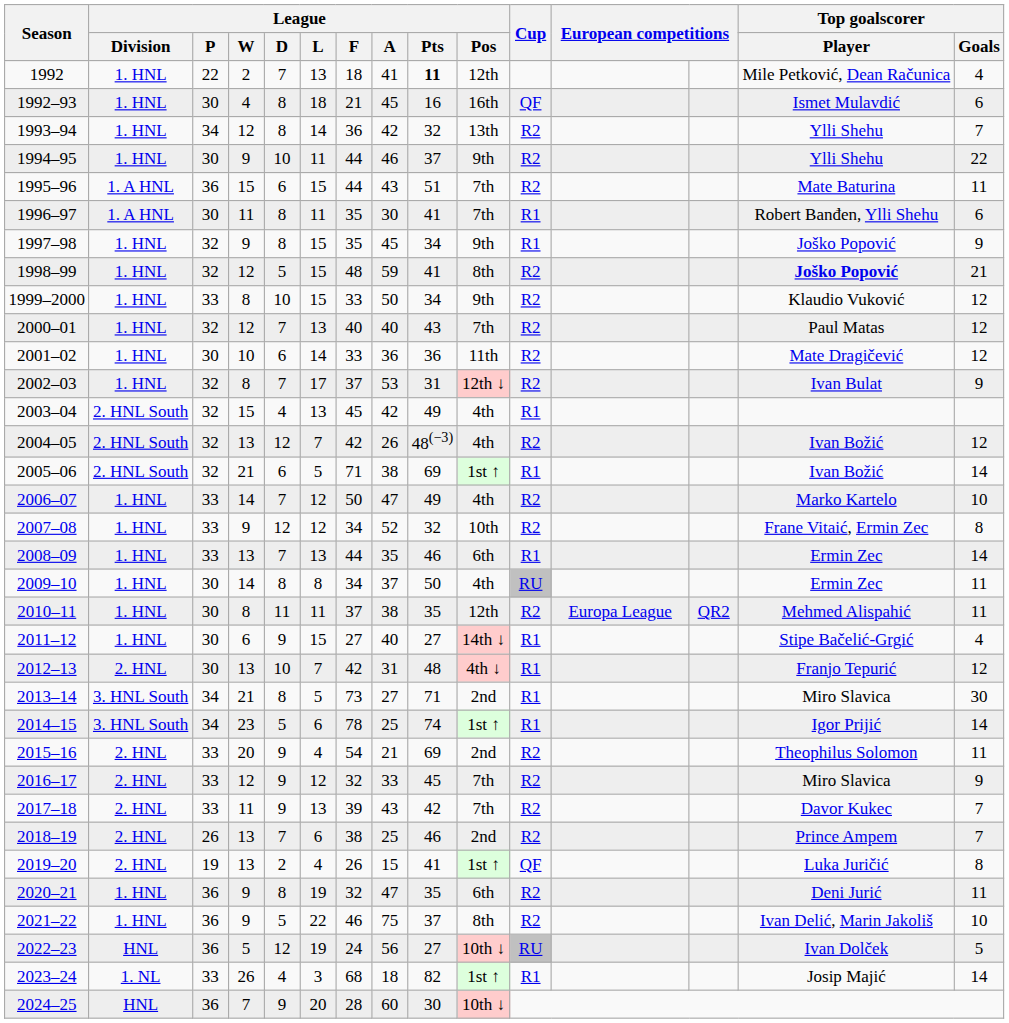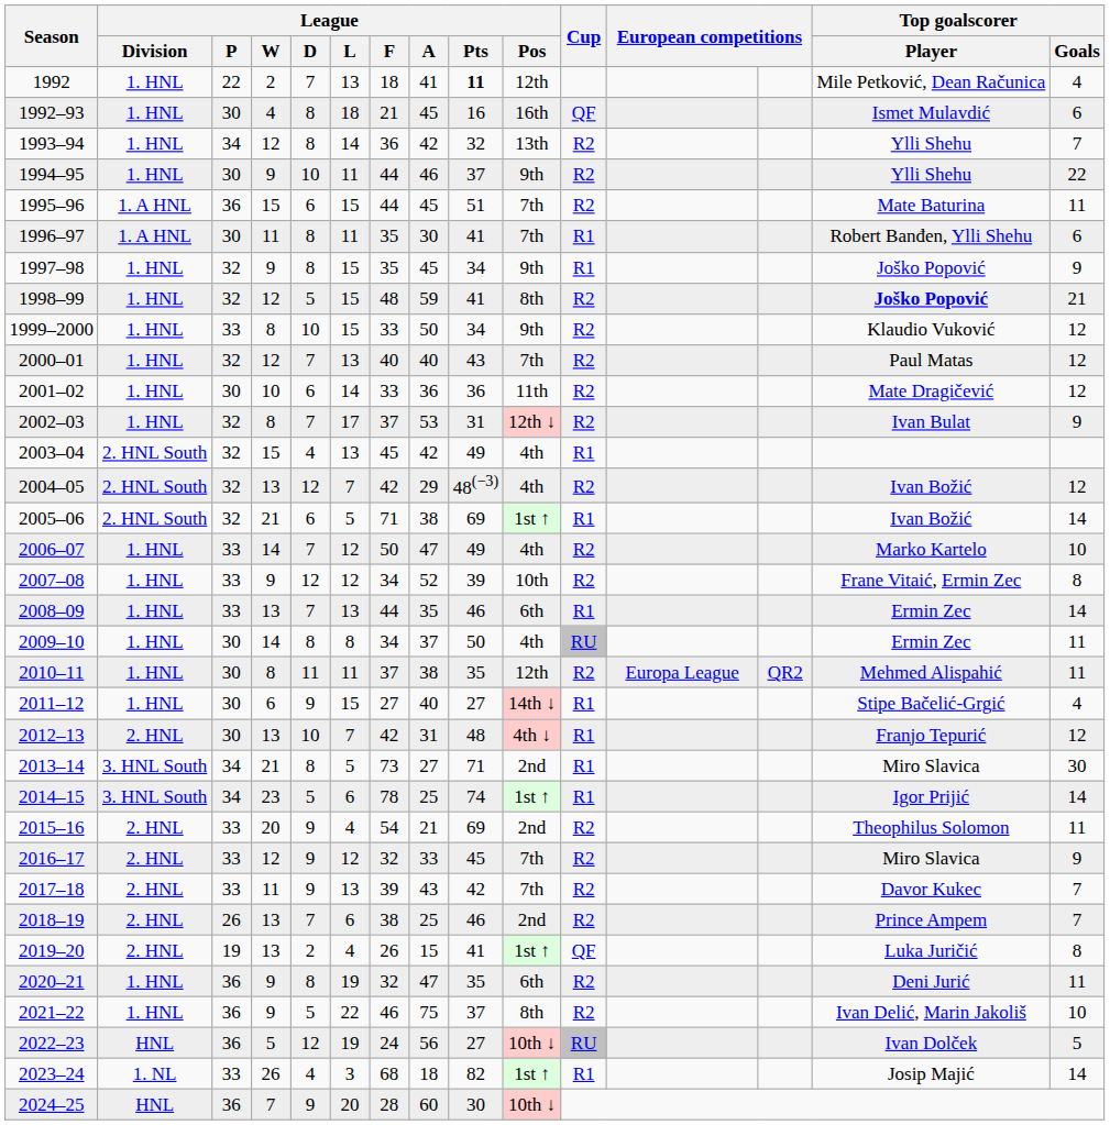 <table class="wikitable" style="font-size:95%; text-align: center;">
 <tr>
 <th rowspan=2>Season</th>
 <th colspan=9>League</th>
 <th rowspan=2 width="30"><a href='#'>Cup</a></th>
 <th rowspan=2 colspan=2 width="160"><a href='#'>European competitions</a></th>
 <th colspan=2 width="200">Top goalscorer</th>
 </tr>
 <tr>
 <th>Division</th>
 <th width="25">P</th>
 <th width="25">W</th>
 <th width="25">D</th>
 <th width="25">L</th>
 <th width="25">F</th>
 <th width="25">A</th>
 <th width="25">Pts</th>
 <th width="40">Pos</th>
 <th>Player</th>
 <th>Goals</th>
 </tr>
 <tr>
 <td>1992</td>
 <td><a href='#'>1. HNL</a></td>
 <td>22</td>
 <td>2</td>
 <td>7</td>
 <td>13</td>
 <td>18</td>
 <td>41</td>
 <td><strong>11</strong></td>
 <td>12th</td>
 <td></td>
 <td></td>
 <td></td>
 <td>Mile Petković, <a href='#'>Dean Računica</a></td>
 <td>4</td>
 </tr>
 <tr bgcolor=#EEEEEE>
 <td>1992–93</td>
 <td><a href='#'>1. HNL</a></td>
 <td>30</td>
 <td>4</td>
 <td>8</td>
 <td>18</td>
 <td>21</td>
 <td>45</td>
 <td>16</td>
 <td>16th</td>
 <td><a href='#'>QF</a></td>
 <td></td>
 <td></td>
 <td><a href='#'>Ismet Mulavdić</a></td>
 <td>6</td>
 </tr>
 <tr>
 <td>1993–94</td>
 <td><a href='#'>1. HNL</a></td>
 <td>34</td>
 <td>12</td>
 <td>8</td>
 <td>14</td>
 <td>36</td>
 <td>42</td>
 <td>32</td>
 <td>13th</td>
 <td><a href='#'>R2</a></td>
 <td></td>
 <td></td>
 <td><a href='#'>Ylli Shehu</a></td>
 <td>7</td>
 </tr>
 <tr bgcolor=#EEEEEE>
 <td>1994–95</td>
 <td><a href='#'>1. HNL</a></td>
 <td>30</td>
 <td>9</td>
 <td>10</td>
 <td>11</td>
 <td>44</td>
 <td>46</td>
 <td>37</td>
 <td>9th</td>
 <td><a href='#'>R2</a></td>
 <td></td>
 <td></td>
 <td><a href='#'>Ylli Shehu</a></td>
 <td>22</td>
 </tr>
 <tr>
 <td>1995–96</td>
 <td><a href='#'>1. A HNL</a></td>
 <td>36</td>
 <td>15</td>
 <td>6</td>
 <td>15</td>
 <td>44</td>
-<td>43</td>
+<td>45</td>
 <td>51</td>
 <td>7th</td>
 <td><a href='#'>R2</a></td>
 <td></td>
 <td></td>
 <td><a href='#'>Mate Baturina</a></td>
 <td>11</td>
 </tr>
 <tr bgcolor=#EEEEEE>
 <td>1996–97</td>
 <td><a href='#'>1. A HNL</a></td>
 <td>30</td>
 <td>11</td>
 <td>8</td>
 <td>11</td>
 <td>35</td>
 <td>30</td>
 <td>41</td>
 <td>7th</td>
 <td><a href='#'>R1</a></td>
 <td></td>
 <td></td>
 <td>Robert Banđen, <a href='#'>Ylli Shehu</a></td>
 <td>6</td>
 </tr>
 <tr>
 <td>1997–98</td>
 <td><a href='#'>1. HNL</a></td>
 <td>32</td>
 <td>9</td>
 <td>8</td>
 <td>15</td>
 <td>35</td>
 <td>45</td>
 <td>34</td>
 <td>9th</td>
 <td><a href='#'>R1</a></td>
 <td></td>
 <td></td>
 <td><a href='#'>Joško Popović</a></td>
 <td>9</td>
 </tr>
 <tr bgcolor=#EEEEEE>
 <td>1998–99</td>
 <td><a href='#'>1. HNL</a></td>
 <td>32</td>
 <td>12</td>
 <td>5</td>
 <td>15</td>
 <td>48</td>
 <td>59</td>
 <td>41</td>
 <td>8th</td>
 <td><a href='#'>R2</a></td>
 <td></td>
 <td></td>
 <td><strong><a href='#'>Joško Popović</a></strong></td>
 <td>21</td>
 </tr>
 <tr>
 <td>1999–2000</td>
 <td><a href='#'>1. HNL</a></td>
 <td>33</td>
 <td>8</td>
 <td>10</td>
 <td>15</td>
 <td>33</td>
 <td>50</td>
 <td>34</td>
 <td>9th</td>
 <td><a href='#'>R2</a></td>
 <td></td>
 <td></td>
 <td>Klaudio Vuković</td>
 <td>12</td>
 </tr>
 <tr bgcolor=#EEEEEE>
 <td>2000–01</td>
 <td><a href='#'>1. HNL</a></td>
 <td>32</td>
 <td>12</td>
 <td>7</td>
 <td>13</td>
 <td>40</td>
 <td>40</td>
 <td>43</td>
 <td>7th</td>
 <td><a href='#'>R2</a></td>
 <td></td>
 <td></td>
 <td>Paul Matas</td>
 <td>12</td>
 </tr>
 <tr>
 <td>2001–02</td>
 <td><a href='#'>1. HNL</a></td>
 <td>30</td>
 <td>10</td>
 <td>6</td>
 <td>14</td>
 <td>33</td>
 <td>36</td>
 <td>36</td>
 <td>11th</td>
 <td><a href='#'>R2</a></td>
 <td></td>
 <td></td>
 <td><a href='#'>Mate Dragičević</a></td>
 <td>12</td>
 </tr>
 <tr bgcolor=#EEEEEE>
 <td>2002–03</td>
 <td><a href='#'>1. HNL</a></td>
 <td>32</td>
 <td>8</td>
 <td>7</td>
 <td>17</td>
 <td>37</td>
 <td>53</td>
 <td>31</td>
 <td bgcolor="#FFCCCC">12th ↓</td>
 <td><a href='#'>R2</a></td>
 <td></td>
 <td></td>
 <td><a href='#'>Ivan Bulat</a></td>
 <td>9</td>
 </tr>
 <tr>
 <td>2003–04</td>
 <td><a href='#'>2. HNL South</a></td>
 <td>32</td>
 <td>15</td>
 <td>4</td>
 <td>13</td>
 <td>45</td>
 <td>42</td>
 <td>49</td>
 <td>4th</td>
 <td><a href='#'>R1</a></td>
 <td></td>
 <td></td>
 <td></td>
 <td></td>
 </tr>
 <tr bgcolor=#EEEEEE>
 <td>2004–05</td>
 <td><a href='#'>2. HNL South</a></td>
 <td>32</td>
 <td>13</td>
 <td>12</td>
 <td>7</td>
 <td>42</td>
-<td>26</td>
+<td>29</td>
 <td>48<sup>(−3)</sup></td>
 <td>4th</td>
 <td><a href='#'>R2</a></td>
 <td></td>
 <td></td>
 <td><a href='#'>Ivan Božić</a></td>
 <td>12</td>
 </tr>
 <tr>
 <td>2005–06</td>
 <td><a href='#'>2. HNL South</a></td>
 <td>32</td>
 <td>21</td>
 <td>6</td>
 <td>5</td>
 <td>71</td>
 <td>38</td>
 <td>69</td>
 <td bgcolor="#DDFFDD">1st ↑</td>
 <td><a href='#'>R1</a></td>
 <td></td>
 <td></td>
 <td><a href='#'>Ivan Božić</a></td>
 <td>14</td>
 </tr>
 <tr bgcolor=#EEEEEE>
 <td><a href='#'>2006–07</a></td>
 <td><a href='#'>1. HNL</a></td>
 <td>33</td>
 <td>14</td>
 <td>7</td>
 <td>12</td>
 <td>50</td>
 <td>47</td>
 <td>49</td>
 <td>4th</td>
 <td><a href='#'>R2</a></td>
 <td></td>
 <td></td>
 <td><a href='#'>Marko Kartelo</a></td>
 <td>10</td>
 </tr>
 <tr>
 <td><a href='#'>2007–08</a></td>
 <td><a href='#'>1. HNL</a></td>
 <td>33</td>
 <td>9</td>
 <td>12</td>
 <td>12</td>
 <td>34</td>
 <td>52</td>
-<td>32</td>
+<td>39</td>
 <td>10th</td>
 <td><a href='#'>R2</a></td>
 <td></td>
 <td></td>
 <td><a href='#'>Frane Vitaić</a>, <a href='#'>Ermin Zec</a></td>
 <td>8</td>
 </tr>
 <tr bgcolor=#EEEEEE>
 <td><a href='#'>2008–09</a></td>
 <td><a href='#'>1. HNL</a></td>
 <td>33</td>
 <td>13</td>
 <td>7</td>
 <td>13</td>
 <td>44</td>
 <td>35</td>
 <td>46</td>
 <td>6th</td>
 <td><a href='#'>R1</a></td>
 <td></td>
 <td></td>
 <td><a href='#'>Ermin Zec</a></td>
 <td>14</td>
 </tr>
 <tr>
 <td><a href='#'>2009–10</a></td>
 <td><a href='#'>1. HNL</a></td>
 <td>30</td>
 <td>14</td>
 <td>8</td>
 <td>8</td>
 <td>34</td>
 <td>37</td>
 <td>50</td>
 <td>4th</td>
 <td bgcolor=silver><a href='#'>RU</a></td>
 <td></td>
 <td></td>
 <td><a href='#'>Ermin Zec</a></td>
 <td>11</td>
 </tr>
 <tr bgcolor=#EEEEEE>
 <td><a href='#'>2010–11</a></td>
 <td><a href='#'>1. HNL</a></td>
 <td>30</td>
 <td>8</td>
 <td>11</td>
 <td>11</td>
 <td>37</td>
 <td>38</td>
 <td>35</td>
 <td>12th</td>
 <td><a href='#'>R2</a></td>
 <td><a href='#'>Europa League</a></td>
 <td><a href='#'>QR2</a></td>
 <td><a href='#'>Mehmed Alispahić</a></td>
 <td>11</td>
 </tr>
 <tr>
 <td><a href='#'>2011–12</a></td>
 <td><a href='#'>1. HNL</a></td>
 <td>30</td>
 <td>6</td>
 <td>9</td>
 <td>15</td>
 <td>27</td>
 <td>40</td>
 <td>27</td>
 <td bgcolor="#FFCCCC">14th ↓</td>
 <td><a href='#'>R1</a></td>
 <td></td>
 <td></td>
 <td><a href='#'>Stipe Bačelić-Grgić</a></td>
 <td>4</td>
 </tr>
 <tr bgcolor=#EEEEEE>
 <td><a href='#'>2012–13</a></td>
 <td><a href='#'>2. HNL</a></td>
 <td>30</td>
 <td>13</td>
 <td>10</td>
 <td>7</td>
 <td>42</td>
 <td>31</td>
 <td>48</td>
 <td bgcolor="#FFCCCC">4th ↓</td>
 <td><a href='#'>R1</a></td>
 <td></td>
 <td></td>
 <td><a href='#'>Franjo Tepurić</a></td>
 <td>12</td>
 </tr>
 <tr>
 <td><a href='#'>2013–14</a></td>
 <td><a href='#'>3. HNL South</a></td>
 <td>34</td>
 <td>21</td>
 <td>8</td>
 <td>5</td>
 <td>73</td>
 <td>27</td>
 <td>71</td>
 <td>2nd</td>
 <td><a href='#'>R1</a></td>
 <td></td>
 <td></td>
 <td>Miro Slavica</td>
 <td>30</td>
 </tr>
 <tr bgcolor=#EEEEEE>
 <td><a href='#'>2014–15</a></td>
 <td><a href='#'>3. HNL South</a></td>
 <td>34</td>
 <td>23</td>
 <td>5</td>
 <td>6</td>
 <td>78</td>
 <td>25</td>
 <td>74</td>
 <td bgcolor="#DDFFDD">1st ↑</td>
 <td><a href='#'>R1</a></td>
 <td></td>
 <td></td>
 <td><a href='#'>Igor Prijić</a></td>
 <td>14</td>
 </tr>
 <tr>
 <td><a href='#'>2015–16</a></td>
 <td><a href='#'>2. HNL</a></td>
 <td>33</td>
 <td>20</td>
 <td>9</td>
 <td>4</td>
 <td>54</td>
 <td>21</td>
 <td>69</td>
 <td>2nd</td>
 <td><a href='#'>R2</a></td>
 <td></td>
 <td></td>
 <td><a href='#'>Theophilus Solomon</a></td>
 <td>11</td>
 </tr>
 <tr bgcolor=#EEEEEE>
 <td><a href='#'>2016–17</a></td>
 <td><a href='#'>2. HNL</a></td>
 <td>33</td>
 <td>12</td>
 <td>9</td>
 <td>12</td>
 <td>32</td>
 <td>33</td>
 <td>45</td>
 <td>7th</td>
 <td><a href='#'>R2</a></td>
 <td></td>
 <td></td>
 <td>Miro Slavica</td>
 <td>9</td>
 </tr>
 <tr>
 <td><a href='#'>2017–18</a></td>
 <td><a href='#'>2. HNL</a></td>
 <td>33</td>
 <td>11</td>
 <td>9</td>
 <td>13</td>
 <td>39</td>
 <td>43</td>
 <td>42</td>
 <td>7th</td>
 <td><a href='#'>R2</a></td>
 <td></td>
 <td></td>
 <td><a href='#'>Davor Kukec</a></td>
 <td>7</td>
 </tr>
 <tr bgcolor=#EEEEEE>
 <td><a href='#'>2018–19</a></td>
 <td><a href='#'>2. HNL</a></td>
 <td>26</td>
 <td>13</td>
 <td>7</td>
 <td>6</td>
 <td>38</td>
 <td>25</td>
 <td>46</td>
 <td>2nd</td>
 <td><a href='#'>R2</a></td>
 <td></td>
 <td></td>
 <td><a href='#'>Prince Ampem</a></td>
 <td>7</td>
 </tr>
 <tr>
 <td><a href='#'>2019–20</a></td>
 <td><a href='#'>2. HNL</a></td>
 <td>19</td>
 <td>13</td>
 <td>2</td>
 <td>4</td>
 <td>26</td>
 <td>15</td>
 <td>41</td>
 <td bgcolor="#DDFFDD">1st ↑</td>
 <td><a href='#'>QF</a></td>
 <td></td>
 <td></td>
 <td><a href='#'>Luka Juričić</a></td>
 <td>8</td>
 </tr>
 <tr bgcolor=#EEEEEE>
 <td><a href='#'>2020–21</a></td>
 <td><a href='#'>1. HNL</a></td>
 <td>36</td>
 <td>9</td>
 <td>8</td>
 <td>19</td>
 <td>32</td>
 <td>47</td>
 <td>35</td>
 <td>6th</td>
 <td><a href='#'>R2</a></td>
 <td></td>
 <td></td>
 <td><a href='#'>Deni Jurić</a></td>
 <td>11</td>
 </tr>
 <tr>
 <td><a href='#'>2021–22</a></td>
 <td><a href='#'>1. HNL</a></td>
 <td>36</td>
 <td>9</td>
 <td>5</td>
 <td>22</td>
 <td>46</td>
 <td>75</td>
 <td>37</td>
 <td>8th</td>
 <td><a href='#'>R2</a></td>
 <td></td>
 <td></td>
 <td><a href='#'>Ivan Delić</a>, <a href='#'>Marin Jakoliš</a></td>
 <td>10</td>
 </tr>
 <tr bgcolor=#EEEEEE>
 <td><a href='#'>2022–23</a></td>
 <td><a href='#'>HNL</a></td>
 <td>36</td>
 <td>5</td>
 <td>12</td>
 <td>19</td>
 <td>24</td>
 <td>56</td>
 <td>27</td>
 <td bgcolor="#FFCCCC">10th ↓</td>
 <td bgcolor=silver><a href='#'>RU</a></td>
 <td></td>
 <td></td>
 <td><a href='#'>Ivan Dolček</a></td>
 <td>5</td>
 </tr>
 <tr>
 <td><a href='#'>2023–24</a></td>
 <td><a href='#'>1. NL</a></td>
 <td>33</td>
 <td>26</td>
 <td>4</td>
 <td>3</td>
 <td>68</td>
 <td>18</td>
 <td>82</td>
 <td bgcolor="#DDFFDD">1st ↑</td>
 <td><a href='#'>R1</a></td>
 <td></td>
 <td></td>
 <td>Josip Majić</td>
 <td>14</td>
 </tr>
 <tr bgcolor=#EEEEEE>
 <td><a href='#'>2024–25</a></td>
 <td><a href='#'>HNL</a></td>
 <td>36</td>
 <td>7</td>
 <td>9</td>
 <td>20</td>
 <td>28</td>
 <td>60</td>
 <td>30</td>
 <td bgcolor="#FFCCCC">10th ↓</td>
 </tr>
 </table>
